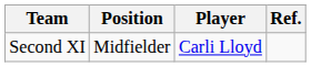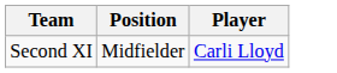 <table class="wikitable">
 <tr>
 <th>Team</th>
 <th>Position</th>
 <th>Player</th>
-<th>Ref.</th>
 </tr>
 <tr>
 <td>Second XI</td>
 <td>Midfielder</td>
 <td> <a href='#'>Carli Lloyd</a></td>
-<td></td>
 </tr>
 </table>
